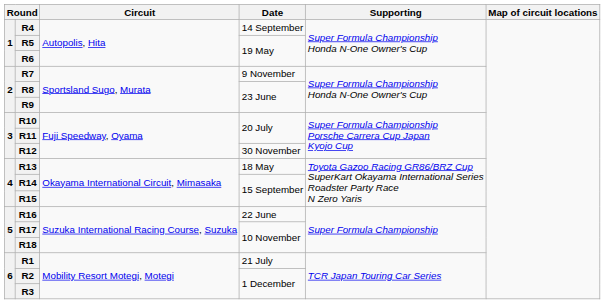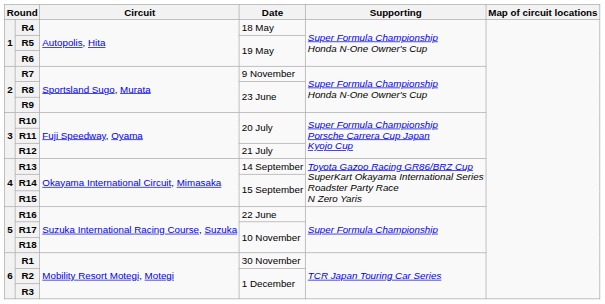 <table class="wikitable" style="font-size:85%;">
 <tr>
 <th colspan=2>Round</th>
 <th>Circuit</th>
 <th>Date</th>
 <th>Supporting</th>
 <th>Map of circuit locations</th>
 </tr>
 <tr>
 <th rowspan="3">1</th>
 <th>R4</th>
 <td rowspan="3"><a href='#'>Autopolis</a>, <a href='#'>Hita</a></td>
-<td>14 September</td>
+<td>18 May</td>
 <td rowspan="3"><em><a href='#'>Super Formula Championship</a><br>Honda N-One Owner's Cup</em></td>
 <td rowspan="18"></td>
 </tr>
 <tr>
 <th>R5</th>
 <td rowspan="2">19 May</td>
 </tr>
 <tr>
 <th>R6</th>
 </tr>
 <tr>
 <th rowspan="3">2</th>
 <th>R7</th>
 <td rowspan="3"><a href='#'>Sportsland Sugo</a>, <a href='#'>Murata</a></td>
 <td>9 November</td>
 <td rowspan="3"><em><a href='#'>Super Formula Championship</a><br>Honda N-One Owner's Cup</em></td>
 </tr>
 <tr>
 <th>R8</th>
 <td rowspan="2">23 June</td>
 </tr>
 <tr>
 <th>R9</th>
 </tr>
 <tr>
 <th rowspan="3">3</th>
 <th>R10</th>
 <td rowspan="3"><a href='#'>Fuji Speedway</a>, <a href='#'>Oyama</a></td>
 <td rowspan="2">20 July</td>
 <td rowspan="3"><em><a href='#'>Super Formula Championship</a><br><a href='#'>Porsche Carrera Cup Japan</a><br><a href='#'>Kyojo Cup</a></em></td>
 </tr>
 <tr>
 <th>R11</th>
 </tr>
 <tr>
 <th>R12</th>
-<td>30 November</td>
+<td>21 July</td>
 </tr>
 <tr>
 <th rowspan="3">4</th>
 <th>R13</th>
 <td rowspan="3"><a href='#'>Okayama International Circuit</a>, <a href='#'>Mimasaka</a></td>
-<td>18 May</td>
+<td>14 September</td>
 <td rowspan="3"><em><a href='#'>Toyota Gazoo Racing GR86/BRZ Cup</a><br>SuperKart Okayama International Series<br>Roadster Party Race<br>N Zero Yaris</em></td>
 </tr>
 <tr>
 <th>R14</th>
 <td rowspan="2">15 September</td>
 </tr>
 <tr>
 <th>R15</th>
 </tr>
 <tr>
 <th rowspan="3">5</th>
 <th>R16</th>
 <td rowspan="3"><a href='#'>Suzuka International Racing Course</a>, <a href='#'>Suzuka</a></td>
 <td>22 June</td>
 <td rowspan="3"><em><a href='#'>Super Formula Championship</a></em></td>
 </tr>
 <tr>
 <th>R17</th>
 <td rowspan="2">10 November</td>
 </tr>
 <tr>
 <th>R18</th>
 </tr>
 <tr>
 <th rowspan="3">6</th>
 <th>R1</th>
 <td rowspan="3"><a href='#'>Mobility Resort Motegi</a>, <a href='#'>Motegi</a></td>
-<td>21 July</td>
+<td>30 November</td>
 <td rowspan="3"><em><a href='#'>TCR Japan Touring Car Series</a></em></td>
 </tr>
 <tr>
 <th>R2</th>
 <td rowspan="2">1 December</td>
 </tr>
 <tr>
 <th>R3</th>
 </tr>
 </table>
